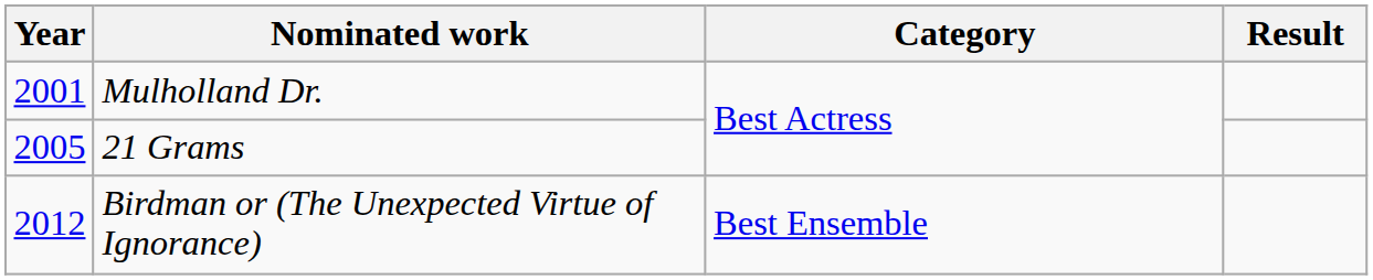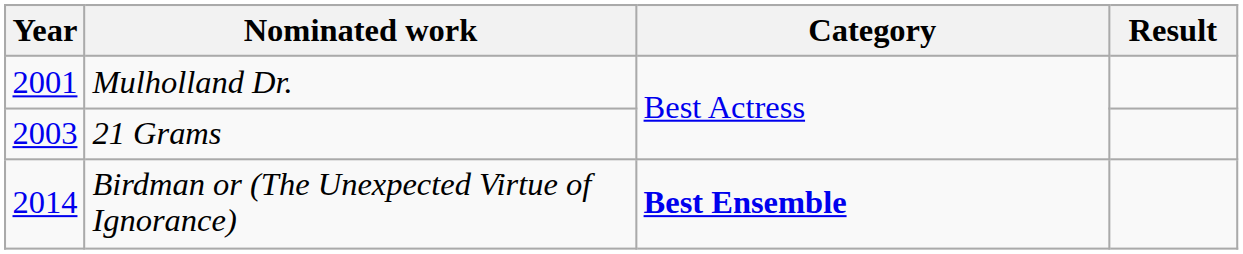 <table class=wikitable>
 <tr>
 <th scope="col" style="width:1em;">Year</th>
 <th scope="col" style="width:39em;">Nominated work</th>
 <th scope="col" style="width:33em;">Category</th>
 <th scope="col" style="width:5em;">Result</th>
 </tr>
 <tr>
 <td><a href='#'>2001</a></td>
 <td><em>Mulholland Dr.</em></td>
 <td rowspan="2"><a href='#'>Best Actress</a></td>
 <td></td>
 </tr>
 <tr>
-<td><a href='#'>2005</a></td>
+<td><a href='#'>2003</a></td>
 <td><em>21 Grams</em></td>
 <td></td>
 </tr>
 <tr>
-<td><a href='#'>2012</a></td>
+<td><a href='#'>2014</a></td>
 <td><em>Birdman or (The Unexpected Virtue of Ignorance)</em></td>
-<td><a href='#'>Best Ensemble</a></td>
+<td><strong><a href='#'>Best Ensemble</a></strong></td>
 <td></td>
 </tr>
 </table>
